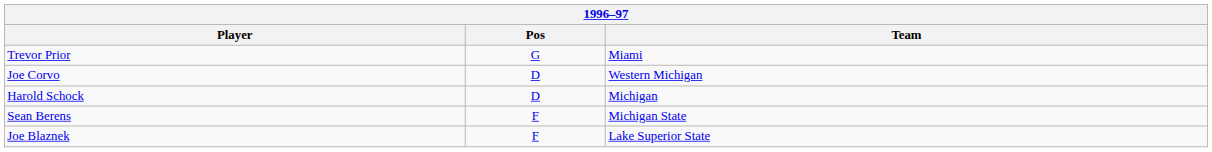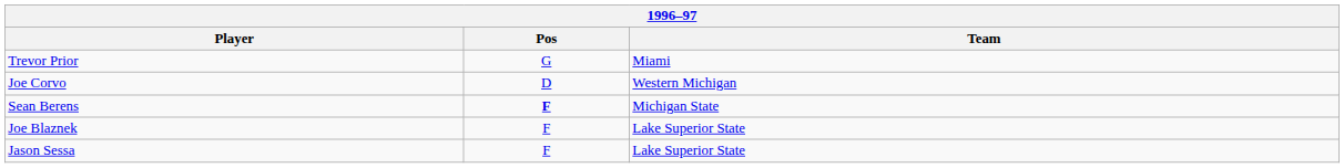 <table class="wikitable" width=95%>
 <tr>
 <th colspan=3><a href='#'>1996–97</a></th>
 </tr>
 <tr>
 <th>Player</th>
 <th>Pos</th>
 <th>Team</th>
 </tr>
 <tr>
 <td><a href='#'>Trevor Prior</a></td>
 <td style="text-align:center;"><a href='#'>G</a></td>
 <td><a href='#'>Miami</a></td>
 </tr>
 <tr>
 <td><a href='#'>Joe Corvo</a></td>
 <td style="text-align:center;"><a href='#'>D</a></td>
 <td><a href='#'>Western Michigan</a></td>
 </tr>
 <tr>
-<td><a href='#'>Harold Schock</a></td>
-<td style="text-align:center;"><a href='#'>D</a></td>
-<td><a href='#'>Michigan</a></td>
-</tr>
-<tr>
 <td><a href='#'>Sean Berens</a></td>
-<td style="text-align:center;"><a href='#'>F</a></td>
+<td style="text-align:center;"><strong><a href='#'>F</a></strong></td>
 <td><a href='#'>Michigan State</a></td>
 </tr>
 <tr>
 <td><a href='#'>Joe Blaznek</a></td>
 <td style="text-align:center;"><a href='#'>F</a></td>
 <td><a href='#'>Lake Superior State</a></td>
 </tr>
+<tr>
+<td><a href='#'>Jason Sessa</a></td>
+<td style="text-align:center;"><a href='#'>F</a></td>
+<td><a href='#'>Lake Superior State</a></td>
+</tr>
 </table>
